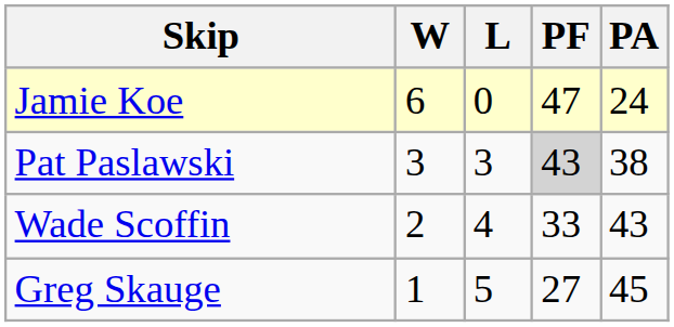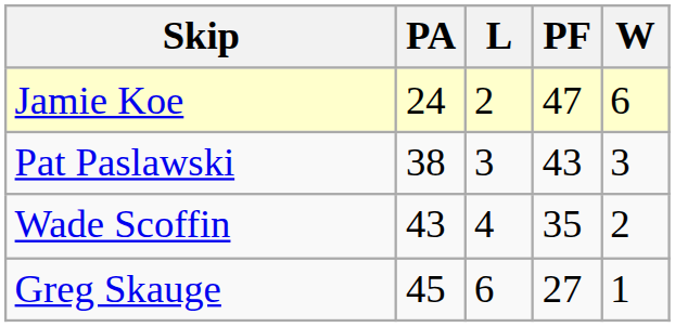 <table class=wikitable>
 <tr>
 <th width=150>Skip</th>
-<th width=20>W</th>
+<th width=20>PA</th>
 <th width=20>L</th>
 <th width=20>PF</th>
-<th width=20>PA</th>
+<th width=20>W</th>
 </tr>
 <tr bgcolor=#ffffcc>
 <td><a href='#'>Jamie Koe</a></td>
+<td>24</td>
+<td>2</td>
+<td>47</td>
 <td>6</td>
-<td>0</td>
-<td>47</td>
-<td>24</td>
 </tr>
 <tr>
 <td><a href='#'>Pat Paslawski</a></td>
+<td>38</td>
 <td>3</td>
+<td>43</td>
 <td>3</td>
-<td style="background: lightgrey;">43</td>
-<td>38</td>
 </tr>
 <tr>
 <td><a href='#'>Wade Scoffin</a></td>
+<td>43</td>
+<td>4</td>
+<td>35</td>
 <td>2</td>
-<td>4</td>
-<td>33</td>
-<td>43</td>
 </tr>
 <tr>
 <td><a href='#'>Greg Skauge</a></td>
+<td>45</td>
+<td>6</td>
+<td>27</td>
 <td>1</td>
-<td>5</td>
-<td>27</td>
-<td>45</td>
 </tr>
 </table>
